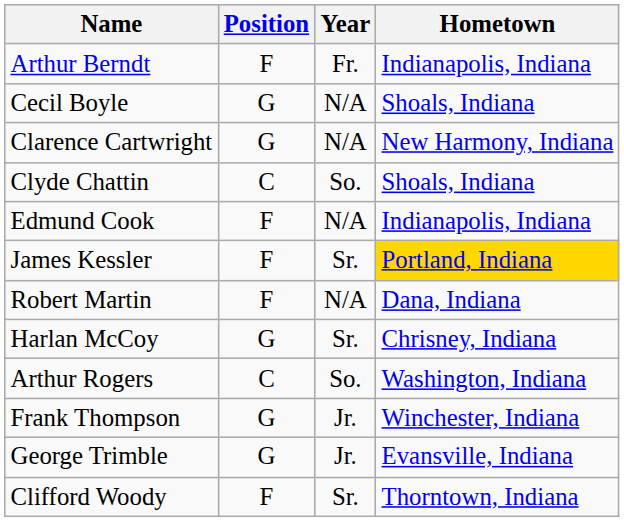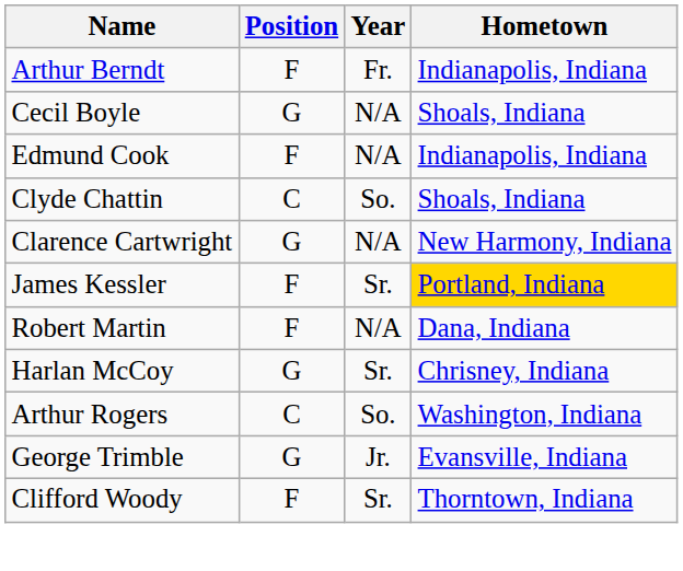 <table class="wikitable" style="text-align:center">
 <tr>
 <th>Name</th>
 <th><a href='#'>Position</a></th>
 <th>Year</th>
 <th>Hometown</th>
 </tr>
 <tr>
 <td style="text-align:left"><a href='#'>Arthur Berndt</a></td>
 <td>F</td>
 <td>Fr.</td>
 <td style="text-align:left"><a href='#'>Indianapolis, Indiana</a></td>
 </tr>
 <tr>
 <td style="text-align:left">Cecil Boyle</td>
 <td>G</td>
 <td>N/A</td>
 <td style="text-align:left"><a href='#'>Shoals, Indiana</a></td>
 </tr>
 <tr>
-<td style="text-align:left">Clarence Cartwright</td>
-<td>G</td>
+<td style="text-align:left">Edmund Cook</td>
+<td>F</td>
 <td>N/A</td>
-<td style="text-align:left"><a href='#'>New Harmony, Indiana</a></td>
+<td style="text-align:left"><a href='#'>Indianapolis, Indiana</a></td>
 </tr>
 <tr>
 <td style="text-align:left">Clyde Chattin</td>
 <td>C</td>
 <td>So.</td>
 <td style="text-align:left"><a href='#'>Shoals, Indiana</a></td>
 </tr>
 <tr>
-<td style="text-align:left">Edmund Cook</td>
-<td>F</td>
+<td style="text-align:left">Clarence Cartwright</td>
+<td>G</td>
 <td>N/A</td>
-<td style="text-align:left"><a href='#'>Indianapolis, Indiana</a></td>
+<td style="text-align:left"><a href='#'>New Harmony, Indiana</a></td>
 </tr>
 <tr>
 <td style="text-align:left">James Kessler</td>
 <td>F</td>
 <td>Sr.</td>
 <td style="background: gold; text-align:left"><a href='#'>Portland, Indiana</a></td>
 </tr>
 <tr>
 <td style="text-align:left">Robert Martin</td>
 <td>F</td>
 <td>N/A</td>
 <td style="text-align:left"><a href='#'>Dana, Indiana</a></td>
 </tr>
 <tr>
 <td style="text-align:left">Harlan McCoy</td>
 <td>G</td>
 <td>Sr.</td>
 <td style="text-align:left"><a href='#'>Chrisney, Indiana</a></td>
 </tr>
 <tr>
 <td style="text-align:left">Arthur Rogers</td>
 <td>C</td>
 <td>So.</td>
 <td style="text-align:left"><a href='#'>Washington, Indiana</a></td>
 </tr>
 <tr>
-<td style="text-align:left">Frank Thompson</td>
-<td>G</td>
-<td>Jr.</td>
-<td style="text-align:left"><a href='#'>Winchester, Indiana</a></td>
-</tr>
-<tr>
 <td style="text-align:left">George Trimble</td>
 <td>G</td>
 <td>Jr.</td>
 <td style="text-align:left"><a href='#'>Evansville, Indiana</a></td>
 </tr>
 <tr>
 <td style="text-align:left">Clifford Woody</td>
 <td>F</td>
 <td>Sr.</td>
 <td style="text-align:left"><a href='#'>Thorntown, Indiana</a></td>
 </tr>
 </table>
